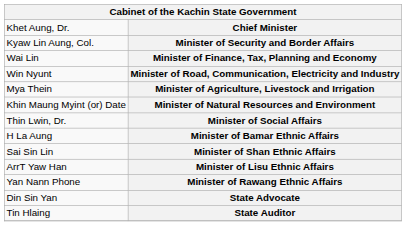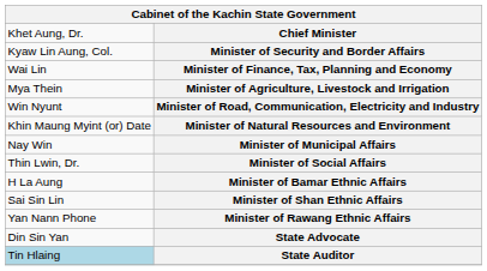 <table class="wikitable">
 <tr>
 <th colspan="2">Cabinet of the Kachin State Government</th>
 </tr>
 <tr>
 <td>Khet Aung, Dr.</td>
 <th>Chief Minister</th>
 </tr>
 <tr>
 <td>Kyaw Lin Aung, Col.</td>
 <th>Minister of Security and Border Affairs</th>
 </tr>
 <tr>
 <td>Wai Lin</td>
 <th>Minister of Finance, Tax, Planning and Economy</th>
 </tr>
 <tr>
+<td>Mya Thein</td>
+<th>Minister of Agriculture, Livestock and Irrigation</th>
+</tr>
+<tr>
 <td>Win Nyunt</td>
 <th>Minister of Road, Communication, Electricity and Industry</th>
 </tr>
 <tr>
-<td>Mya Thein</td>
-<th>Minister of Agriculture, Livestock and Irrigation</th>
+<td>Khin Maung Myint (or) Date</td>
+<th>Minister of Natural Resources and Environment</th>
 </tr>
 <tr>
-<td>Khin Maung Myint (or) Date</td>
-<th>Minister of Natural Resources and Environment</th>
+<td>Nay Win</td>
+<th>Minister of Municipal Affairs</th>
 </tr>
 <tr>
 <td>Thin Lwin, Dr.</td>
 <th>Minister of Social Affairs</th>
 </tr>
 <tr>
 <td>H La Aung</td>
 <th>Minister of Bamar Ethnic Affairs</th>
 </tr>
 <tr>
 <td>Sai Sin Lin</td>
 <th>Minister of Shan Ethnic Affairs</th>
 </tr>
 <tr>
-<td>ArrT Yaw Han</td>
-<th>Minister of Lisu Ethnic Affairs</th>
-</tr>
-<tr>
 <td>Yan Nann Phone</td>
 <th>Minister of Rawang Ethnic Affairs</th>
 </tr>
 <tr>
 <td>Din Sin Yan</td>
 <th>State Advocate</th>
 </tr>
 <tr>
-<td>Tin Hlaing</td>
+<td style="background: lightblue;">Tin Hlaing</td>
 <th>State Auditor</th>
 </tr>
 <tr>
 </tr>
 </table>
